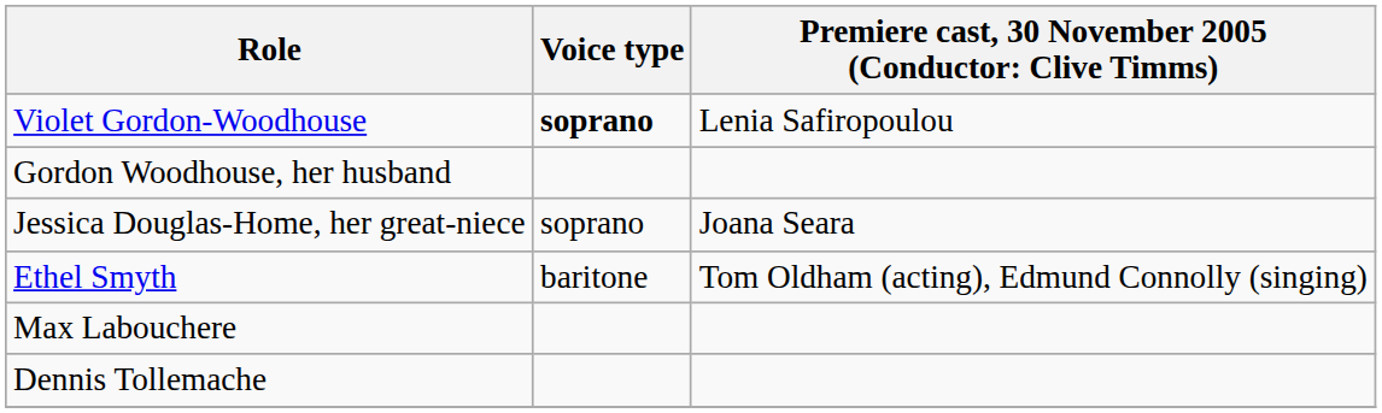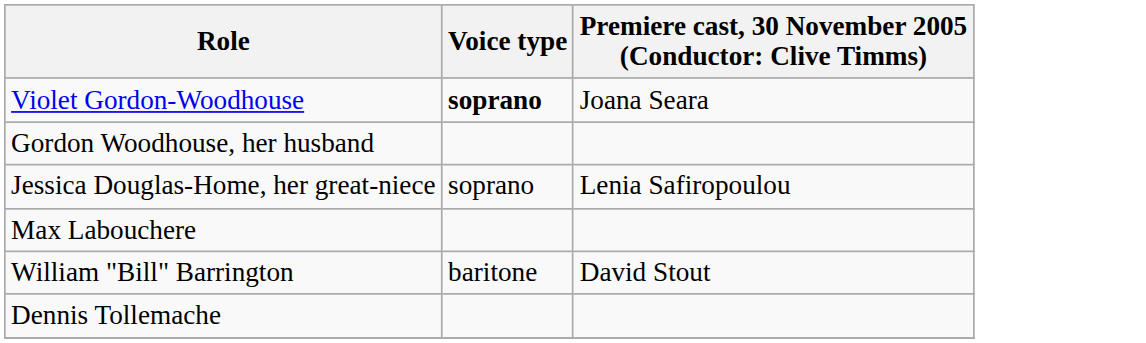 <table class="wikitable">
 <tr>
 <th>Role</th>
 <th>Voice type</th>
 <th>Premiere cast, 30 November 2005<br>(Conductor: Clive Timms)</th>
 </tr>
 <tr>
 <td><a href='#'>Violet Gordon-Woodhouse</a></td>
 <td><strong>soprano</strong></td>
-<td>Lenia Safiropoulou</td>
+<td>Joana Seara</td>
 </tr>
 <tr>
 <td>Gordon Woodhouse, her husband</td>
 <td></td>
 <td></td>
 </tr>
 <tr>
 <td>Jessica Douglas-Home,  her great-niece</td>
 <td>soprano</td>
-<td>Joana Seara</td>
-</tr>
-<tr>
-<td><a href='#'>Ethel Smyth</a></td>
-<td>baritone</td>
-<td>Tom Oldham (acting), Edmund Connolly (singing)</td>
+<td>Lenia Safiropoulou</td>
 </tr>
 <tr>
 <td>Max Labouchere</td>
 <td></td>
 <td></td>
+</tr>
+<tr>
+<td>William "Bill" Barrington</td>
+<td>baritone</td>
+<td>David Stout</td>
 </tr>
 <tr>
 <td>Dennis Tollemache</td>
 <td></td>
 <td></td>
 </tr>
 <tr>
 </tr>
 </table>
